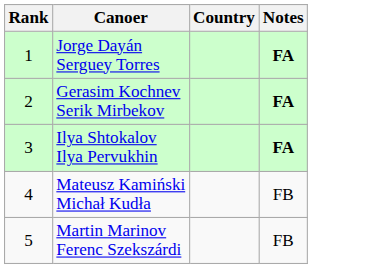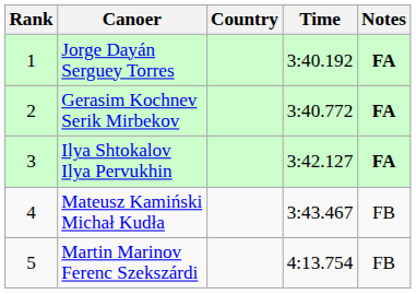 <table class="wikitable sortable" style="text-align:center;">
 <tr>
 <th>Rank</th>
 <th>Canoer</th>
 <th>Country</th>
+<th>Time</th>
 <th>Notes</th>
 </tr>
 <tr bgcolor=ccffcc>
 <td>1</td>
 <td align="left"><a href='#'>Jorge Dayán</a><br><a href='#'>Serguey Torres</a></td>
 <td align="left"></td>
+<td>3:40.192</td>
 <td><strong>FA</strong></td>
 </tr>
 <tr bgcolor=ccffcc>
 <td>2</td>
 <td align="left"><a href='#'>Gerasim Kochnev</a><br><a href='#'>Serik Mirbekov</a></td>
 <td align="left"></td>
+<td>3:40.772</td>
 <td><strong>FA</strong></td>
 </tr>
 <tr bgcolor=ccffcc>
 <td>3</td>
 <td align="left"><a href='#'>Ilya Shtokalov</a><br><a href='#'>Ilya Pervukhin</a></td>
 <td align="left"></td>
+<td>3:42.127</td>
 <td><strong>FA</strong></td>
 </tr>
 <tr>
 <td>4</td>
 <td align="left"><a href='#'>Mateusz Kamiński</a><br><a href='#'>Michał Kudła</a></td>
 <td align="left"></td>
+<td>3:43.467</td>
 <td>FB</td>
 </tr>
 <tr>
 <td>5</td>
 <td align="left"><a href='#'>Martin Marinov</a><br><a href='#'>Ferenc Szekszárdi</a></td>
 <td align="left"></td>
+<td>4:13.754</td>
 <td>FB</td>
 </tr>
 </table>
